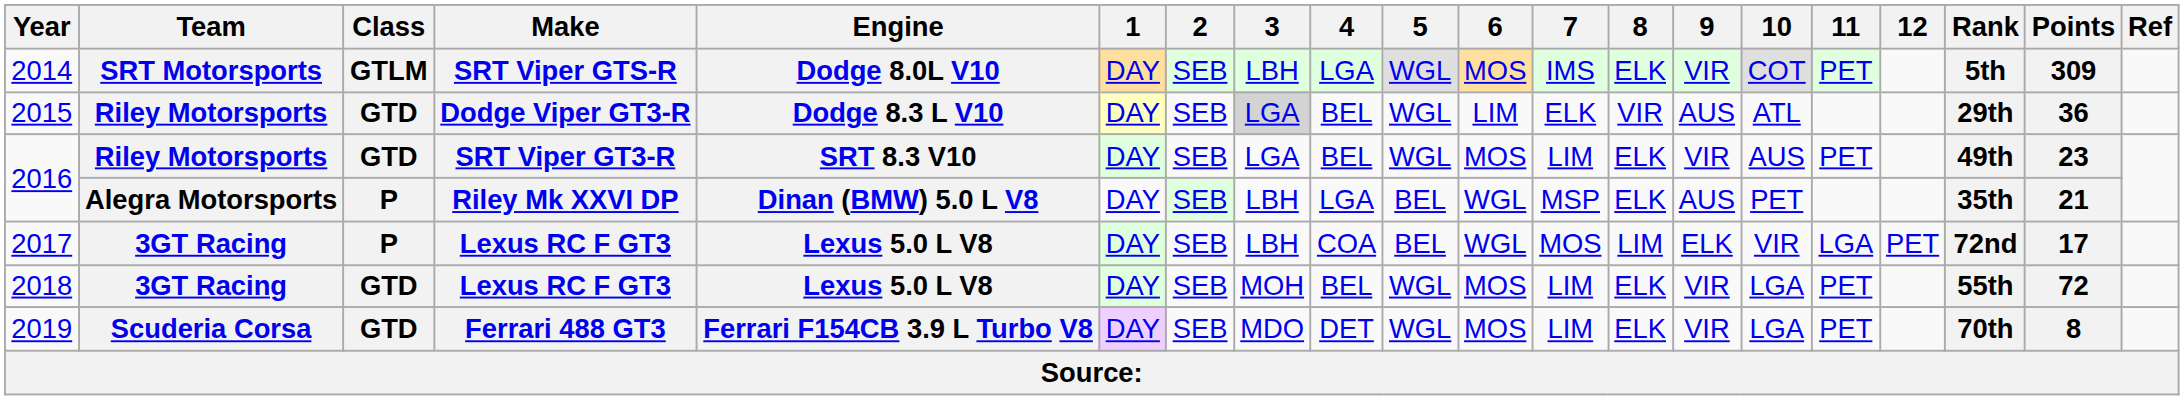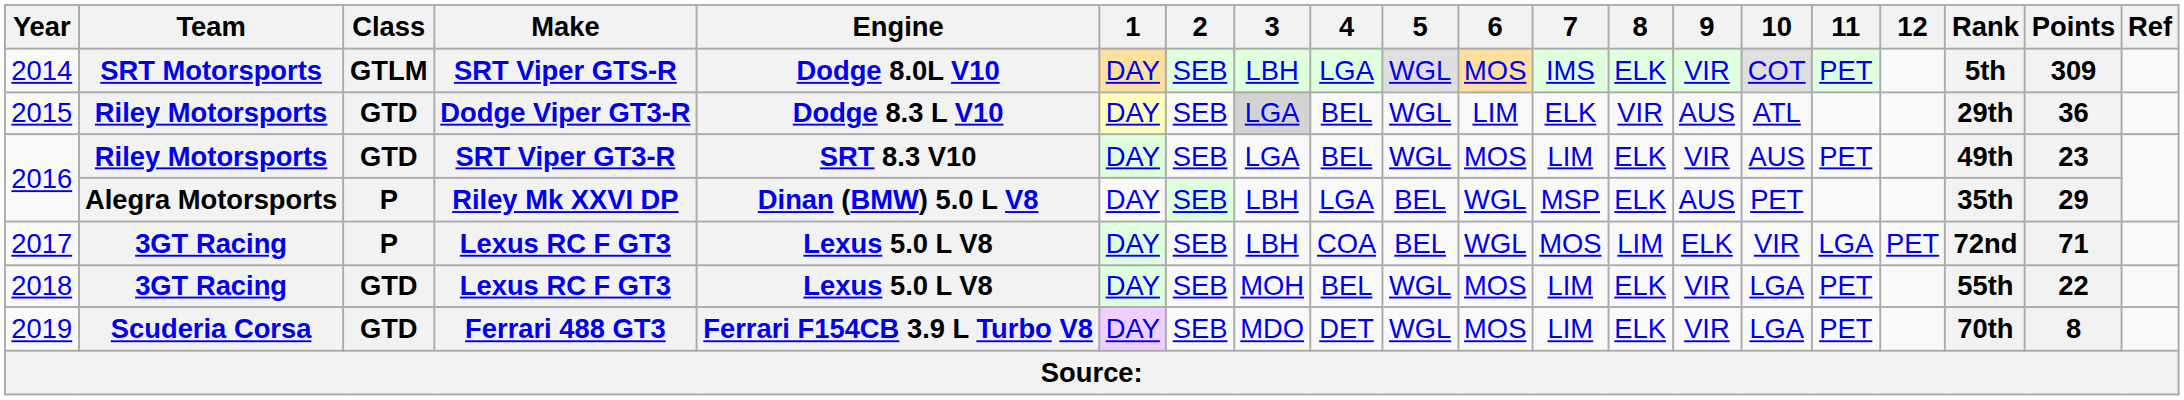 <table class="wikitable" style="text-align:center; font-size:90%">
 <tr>
 <th>Year</th>
 <th>Team</th>
 <th>Class</th>
 <th>Make</th>
 <th>Engine</th>
 <th>1</th>
 <th>2</th>
 <th>3</th>
 <th>4</th>
 <th>5</th>
 <th>6</th>
 <th>7</th>
 <th>8</th>
 <th>9</th>
 <th>10</th>
 <th>11</th>
 <th>12</th>
 <th>Rank</th>
 <th>Points</th>
 <th>Ref</th>
 </tr>
 <tr>
 <td><a href='#'>2014</a></td>
 <th><a href='#'>SRT Motorsports</a></th>
 <th>GTLM</th>
 <th><a href='#'>SRT Viper GTS-R</a></th>
 <th><a href='#'>Dodge</a> 8.0L <a href='#'>V10</a></th>
 <td style="background:#ffdf9f;"><a href='#'>DAY</a><br></td>
 <td style="background:#dfffdf;"><a href='#'>SEB</a><br></td>
 <td style="background:#dfffdf;"><a href='#'>LBH</a><br></td>
 <td style="background:#dfffdf;"><a href='#'>LGA</a><br></td>
 <td style="background:#dfdfdf;"><a href='#'>WGL</a><br></td>
 <td style="background:#ffdf9f;"><a href='#'>MOS</a><br></td>
 <td style="background:#dfffdf;"><a href='#'>IMS</a><br></td>
 <td style="background:#dfffdf;"><a href='#'>ELK</a><br></td>
 <td style="background:#dfffdf;"><a href='#'>VIR</a><br></td>
 <td style="background:#dfdfdf;"><a href='#'>COT</a><br></td>
 <td style="background:#dfffdf;"><a href='#'>PET</a><br></td>
 <td></td>
 <th>5th</th>
 <th>309</th>
 <td></td>
 </tr>
 <tr>
 <td><a href='#'>2015</a></td>
 <th><a href='#'>Riley Motorsports</a></th>
 <th>GTD</th>
 <th><a href='#'>Dodge Viper GT3-R</a></th>
 <th><a href='#'>Dodge</a> 8.3 L <a href='#'>V10</a></th>
 <td style="background:#ffffbf;"><a href='#'>DAY</a><br></td>
 <td><a href='#'>SEB</a></td>
 <td style="background: lightgrey;"><a href='#'>LGA</a></td>
 <td><a href='#'>BEL</a></td>
 <td><a href='#'>WGL</a></td>
 <td><a href='#'>LIM</a></td>
 <td><a href='#'>ELK</a></td>
 <td><a href='#'>VIR</a></td>
 <td><a href='#'>AUS</a></td>
 <td><a href='#'>ATL</a></td>
 <td></td>
 <td></td>
 <th>29th</th>
 <th>36</th>
 <td></td>
 </tr>
 <tr>
 <td rowspan=2><a href='#'>2016</a></td>
 <th><a href='#'>Riley Motorsports</a></th>
 <th>GTD</th>
 <th><a href='#'>SRT Viper GT3-R</a></th>
 <th><a href='#'>SRT</a> 8.3 V10</th>
 <td style="background:#DFFFDF;"><a href='#'>DAY</a><br></td>
 <td><a href='#'>SEB</a></td>
 <td><a href='#'>LGA</a></td>
 <td><a href='#'>BEL</a></td>
 <td><a href='#'>WGL</a></td>
 <td><a href='#'>MOS</a></td>
 <td><a href='#'>LIM</a></td>
 <td><a href='#'>ELK</a></td>
 <td><a href='#'>VIR</a></td>
 <td><a href='#'>AUS</a></td>
 <td><a href='#'>PET</a></td>
 <td></td>
 <th>49th</th>
 <th>23</th>
 <td rowspan="2"></td>
 </tr>
 <tr>
 <th>Alegra Motorsports</th>
 <th>P</th>
 <th><a href='#'>Riley Mk XXVI DP</a></th>
 <th><a href='#'>Dinan</a> (<a href='#'>BMW</a>) 5.0 L <a href='#'>V8</a></th>
 <td><a href='#'>DAY</a></td>
 <td style="background:#DFFFDF;"><a href='#'>SEB</a><br></td>
 <td><a href='#'>LBH</a></td>
 <td><a href='#'>LGA</a></td>
 <td><a href='#'>BEL</a></td>
 <td><a href='#'>WGL</a></td>
 <td><a href='#'>MSP</a></td>
 <td><a href='#'>ELK</a></td>
 <td><a href='#'>AUS</a></td>
 <td><a href='#'>PET</a></td>
 <td></td>
 <td></td>
 <th>35th</th>
-<th>21</th>
+<th>29</th>
 </tr>
 <tr>
 <td><a href='#'>2017</a></td>
 <th><a href='#'>3GT Racing</a></th>
 <th>P</th>
 <th><a href='#'>Lexus RC F GT3</a></th>
 <th><a href='#'>Lexus</a> 5.0 L V8</th>
 <td style="background:#DFFFDF;"><a href='#'>DAY</a><br></td>
 <td><a href='#'>SEB</a></td>
 <td><a href='#'>LBH</a></td>
 <td><a href='#'>COA</a></td>
 <td><a href='#'>BEL</a></td>
 <td><a href='#'>WGL</a></td>
 <td><a href='#'>MOS</a></td>
 <td><a href='#'>LIM</a></td>
 <td><a href='#'>ELK</a></td>
 <td><a href='#'>VIR</a></td>
 <td><a href='#'>LGA</a></td>
 <td><a href='#'>PET</a></td>
 <th>72nd</th>
-<th>17</th>
+<th>71</th>
 <td></td>
 </tr>
 <tr>
 <td><a href='#'>2018</a></td>
 <th><a href='#'>3GT Racing</a></th>
 <th>GTD</th>
 <th><a href='#'>Lexus RC F GT3</a></th>
 <th><a href='#'>Lexus</a> 5.0 L V8</th>
 <td style="background:#dfffdf;"><a href='#'>DAY</a><br></td>
 <td><a href='#'>SEB</a><br></td>
 <td><a href='#'>MOH</a><br></td>
 <td><a href='#'>BEL</a><br></td>
 <td><a href='#'>WGL</a><br></td>
 <td><a href='#'>MOS</a><br></td>
 <td><a href='#'>LIM</a><br></td>
 <td><a href='#'>ELK</a><br></td>
 <td><a href='#'>VIR</a><br></td>
 <td><a href='#'>LGA</a><br></td>
 <td><a href='#'>PET</a><br></td>
 <td></td>
 <th>55th</th>
-<th>72</th>
+<th>22</th>
 <td></td>
 </tr>
 <tr>
 <td><a href='#'>2019</a></td>
 <th><a href='#'>Scuderia Corsa</a></th>
 <th>GTD</th>
 <th><a href='#'>Ferrari 488 GT3</a></th>
 <th><a href='#'>Ferrari F154CB</a> 3.9 L <a href='#'>Turbo</a> <a href='#'>V8</a></th>
 <td style="background:#EFCFFF;"><a href='#'>DAY</a><br></td>
 <td><a href='#'>SEB</a></td>
 <td><a href='#'>MDO</a></td>
 <td><a href='#'>DET</a></td>
 <td><a href='#'>WGL</a></td>
 <td><a href='#'>MOS</a></td>
 <td><a href='#'>LIM</a></td>
 <td><a href='#'>ELK</a></td>
 <td><a href='#'>VIR</a></td>
 <td><a href='#'>LGA</a></td>
 <td><a href='#'>PET</a></td>
 <td></td>
 <th>70th</th>
 <th>8</th>
 <td></td>
 </tr>
 <tr>
 <th colspan="20">Source:</th>
 </tr>
 </table>
